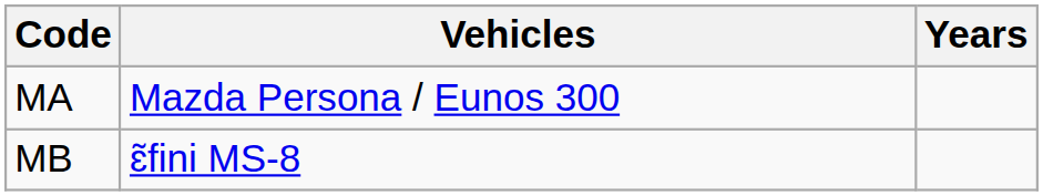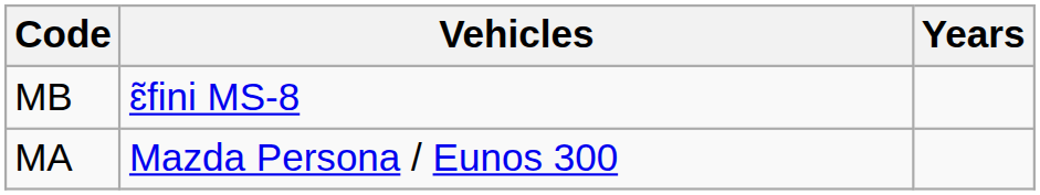 <table class="wikitable">
 <tr>
 <th>Code</th>
 <th style="width:20em">Vehicles</th>
 <th>Years</th>
 </tr>
 <tr>
+<td>MB</td>
+<td><a href='#'>ɛ̃fini MS-8</a></td>
+<td></td>
+</tr>
+<tr>
 <td>MA</td>
 <td><a href='#'>Mazda Persona</a> / <a href='#'>Eunos 300</a></td>
 <td></td>
 </tr>
-<tr>
-<td>MB</td>
-<td><a href='#'>ɛ̃fini MS-8</a></td>
-<td></td>
-</tr>
 </table>
